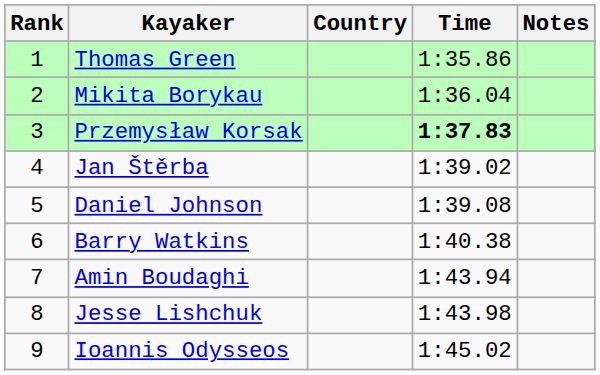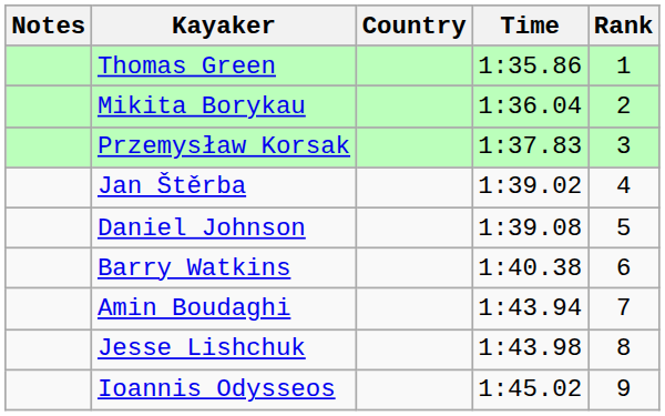 <table class="wikitable" style="text-align:center">
 <tr>
-<th>Rank</th>
+<th>Notes</th>
 <th>Kayaker</th>
 <th>Country</th>
 <th>Time</th>
-<th>Notes</th>
+<th>Rank</th>
 </tr>
 <tr bgcolor=bbffbb>
-<td>1</td>
+<td></td>
 <td align="left"><a href='#'>Thomas Green</a></td>
 <td align="left"></td>
 <td>1:35.86</td>
-<td></td>
+<td>1</td>
 </tr>
 <tr bgcolor=bbffbb>
-<td>2</td>
+<td></td>
 <td align="left"><a href='#'>Mikita Borykau</a></td>
 <td align="left"></td>
 <td>1:36.04</td>
-<td></td>
+<td>2</td>
 </tr>
 <tr bgcolor=bbffbb>
-<td>3</td>
+<td></td>
 <td align="left"><a href='#'>Przemysław Korsak</a></td>
 <td align="left"></td>
-<td><strong>1:37.83</strong></td>
-<td></td>
+<td>1:37.83</td>
+<td>3</td>
 </tr>
 <tr>
-<td>4</td>
+<td></td>
 <td align="left"><a href='#'>Jan Štěrba</a></td>
 <td align="left"></td>
 <td>1:39.02</td>
-<td></td>
+<td>4</td>
 </tr>
 <tr>
-<td>5</td>
+<td></td>
 <td align="left"><a href='#'>Daniel Johnson</a></td>
 <td align="left"></td>
 <td>1:39.08</td>
-<td></td>
+<td>5</td>
 </tr>
 <tr>
-<td>6</td>
+<td></td>
 <td align="left"><a href='#'>Barry Watkins</a></td>
 <td align="left"></td>
 <td>1:40.38</td>
-<td></td>
+<td>6</td>
 </tr>
 <tr>
-<td>7</td>
+<td></td>
 <td align="left"><a href='#'>Amin Boudaghi</a></td>
 <td align="left"></td>
 <td>1:43.94</td>
-<td></td>
+<td>7</td>
 </tr>
 <tr>
-<td>8</td>
+<td></td>
 <td align="left"><a href='#'>Jesse Lishchuk</a></td>
 <td align="left"></td>
 <td>1:43.98</td>
-<td></td>
+<td>8</td>
 </tr>
 <tr>
-<td>9</td>
+<td></td>
 <td align="left"><a href='#'>Ioannis Odysseos</a></td>
 <td align="left"></td>
 <td>1:45.02</td>
-<td></td>
+<td>9</td>
 </tr>
 </table>
